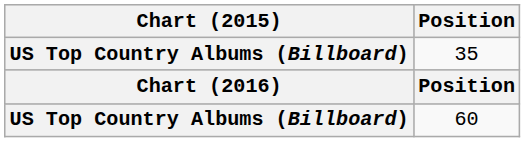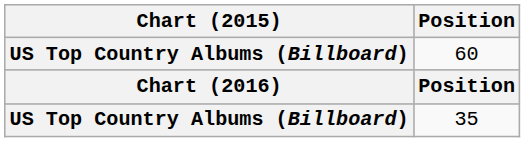 <table class="wikitable plainrowheaders" style="text-align:center">
 <tr>
 <th scope="col">Chart (2015)</th>
 <th scope="col">Position</th>
 </tr>
 <tr>
 <th scope="row">US Top Country Albums (<em>Billboard</em>)</th>
-<td>35</td>
+<td>60</td>
 </tr>
 <tr>
 <th scope="col">Chart (2016)</th>
 <th scope="col">Position</th>
 </tr>
 <tr>
 <th scope="row">US Top Country Albums (<em>Billboard</em>)</th>
-<td>60</td>
+<td>35</td>
 </tr>
 </table>
